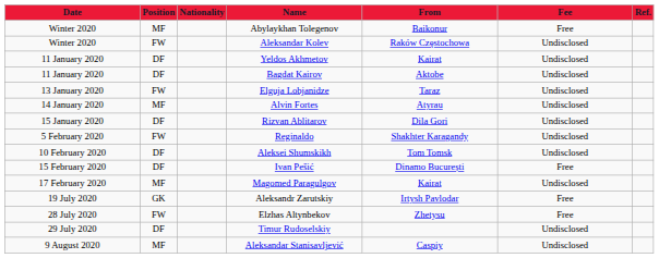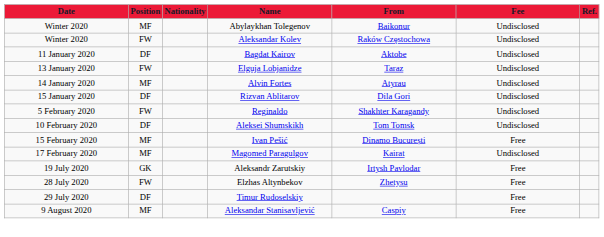 <table class="wikitable"  style="text-align:center; font-size:90%; ">
 <tr>
 <th style="background:#EC1937; color:#141929; width:200px;">Date</th>
 <th style="background:#EC1937; color:#141929; width:50px;">Position</th>
 <th style="background:#EC1937; color:#141929; width:50px;">Nationality</th>
 <th style="background:#EC1937; color:#141929; width:200px;">Name</th>
 <th style="background:#EC1937; color:#141929; width:200px;">From</th>
 <th style="background:#EC1937; color:#141929; width:200px;">Fee</th>
 <th style="background:#EC1937; color:#141929; width:25px;">Ref.</th>
 </tr>
 <tr>
 <td>Winter 2020</td>
 <td>MF</td>
 <td></td>
 <td>Abylaykhan Tolegenov</td>
 <td><a href='#'>Baikonur</a></td>
-<td>Free</td>
+<td>Undisclosed</td>
 <td></td>
 </tr>
 <tr>
 <td>Winter 2020</td>
 <td>FW</td>
 <td></td>
 <td><a href='#'>Aleksandar Kolev</a></td>
 <td><a href='#'>Raków Częstochowa</a></td>
-<td>Undisclosed</td>
-<td></td>
-</tr>
-<tr>
-<td>11 January 2020</td>
-<td>DF</td>
-<td></td>
-<td><a href='#'>Yeldos Akhmetov</a></td>
-<td><a href='#'>Kairat</a></td>
 <td>Undisclosed</td>
 <td></td>
 </tr>
 <tr>
 <td>11 January 2020</td>
 <td>DF</td>
 <td></td>
 <td><a href='#'>Bagdat Kairov</a></td>
 <td><a href='#'>Aktobe</a></td>
 <td>Undisclosed</td>
 <td></td>
 </tr>
 <tr>
 <td>13 January 2020</td>
 <td>FW</td>
 <td></td>
 <td><a href='#'>Elguja Lobjanidze</a></td>
 <td><a href='#'>Taraz</a></td>
 <td>Undisclosed</td>
 <td></td>
 </tr>
 <tr>
 <td>14 January 2020</td>
 <td>MF</td>
 <td></td>
 <td><a href='#'>Alvin Fortes</a></td>
 <td><a href='#'>Atyrau</a></td>
 <td>Undisclosed</td>
 <td></td>
 </tr>
 <tr>
 <td>15 January 2020</td>
 <td>DF</td>
 <td></td>
 <td><a href='#'>Rizvan Ablitarov</a></td>
 <td><a href='#'>Dila Gori</a></td>
 <td>Undisclosed</td>
 <td></td>
 </tr>
 <tr>
 <td>5 February 2020</td>
 <td>FW</td>
 <td></td>
 <td><a href='#'>Reginaldo</a></td>
 <td><a href='#'>Shakhter Karagandy</a></td>
 <td>Undisclosed</td>
 <td></td>
 </tr>
 <tr>
 <td>10 February 2020</td>
 <td>DF</td>
 <td></td>
 <td><a href='#'>Aleksei Shumskikh</a></td>
 <td><a href='#'>Tom Tomsk</a></td>
 <td>Undisclosed</td>
 <td></td>
 </tr>
 <tr>
 <td>15 February 2020</td>
-<td>DF</td>
+<td>MF</td>
 <td></td>
 <td><a href='#'>Ivan Pešić</a></td>
 <td><a href='#'>Dinamo București</a></td>
 <td>Free</td>
 <td></td>
 </tr>
 <tr>
 <td>17 February 2020</td>
 <td>MF</td>
 <td></td>
 <td><a href='#'>Magomed Paragulgov</a></td>
 <td><a href='#'>Kairat</a></td>
 <td>Undisclosed</td>
 <td></td>
 </tr>
 <tr>
 <td>19 July 2020</td>
 <td>GK</td>
 <td></td>
 <td>Aleksandr Zarutskiy</td>
 <td><a href='#'>Irtysh Pavlodar</a></td>
 <td>Free</td>
 <td></td>
 </tr>
 <tr>
 <td>28 July 2020</td>
 <td>FW</td>
 <td></td>
 <td>Elzhas Altynbekov</td>
 <td><a href='#'>Zhetysu</a></td>
 <td>Free</td>
 <td></td>
 </tr>
 <tr>
 <td>29 July 2020</td>
 <td>DF</td>
 <td></td>
 <td><a href='#'>Timur Rudoselskiy</a></td>
 <td></td>
-<td>Undisclosed</td>
+<td>Free</td>
 <td></td>
 </tr>
 <tr>
 <td>9 August 2020</td>
 <td>MF</td>
 <td></td>
 <td><a href='#'>Aleksandar Stanisavljević</a></td>
 <td><a href='#'>Caspiy</a></td>
-<td>Undisclosed</td>
+<td>Free</td>
 <td></td>
 </tr>
 </table>
